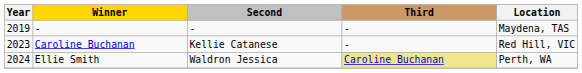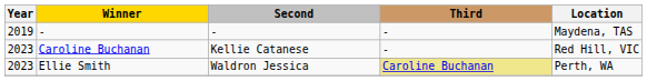 <table class="wikitable sortable">
 <tr>
 <th>Year</th>
 <th scope=col colspan=1 style="width:200px; color: black; background:gold;">Winner</th>
 <th scope=col colspan=1 style="width:200px; color: black; background:silver;">Second</th>
 <th scope=col colspan=1 style="width:200px; color: black; background:#cc9966;">Third</th>
 <th>Location</th>
 </tr>
 <tr>
 <td>2019</td>
 <td>-</td>
 <td>-</td>
 <td>-</td>
 <td>Maydena, TAS</td>
 </tr>
 <tr>
 <td>2023</td>
 <td><a href='#'>Caroline Buchanan</a></td>
 <td>Kellie Catanese</td>
 <td>-</td>
 <td>Red Hill, VIC</td>
 </tr>
 <tr>
-<td>2024</td>
+<td>2023</td>
 <td>Ellie Smith</td>
 <td>Waldron Jessica</td>
 <td style="background: khaki;"><a href='#'>Caroline Buchanan</a></td>
 <td>Perth, WA</td>
 </tr>
 <tr>
 </tr>
 </table>
